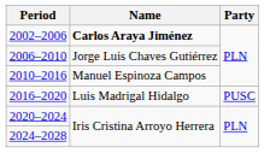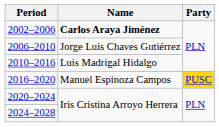 <table class="wikitable" style="margin:auto">
 <tr>
 <th>Period</th>
 <th>Name</th>
 <th>Party</th>
 </tr>
 <tr>
 <td><a href='#'>2002–2006</a></td>
 <td><strong>Carlos Araya Jiménez</strong></td>
 <td rowspan="3"> <a href='#'>PLN</a></td>
 </tr>
 <tr>
 <td><a href='#'>2006–2010</a></td>
 <td>Jorge Luis Chaves Gutiérrez</td>
 </tr>
 <tr>
 <td><a href='#'>2010–2016</a></td>
-<td>Manuel Espinoza Campos</td>
+<td>Luis Madrigal Hidalgo</td>
 </tr>
 <tr>
 <td><a href='#'>2016–2020</a></td>
-<td>Luis Madrigal Hidalgo</td>
-<td> <a href='#'>PUSC</a></td>
+<td>Manuel Espinoza Campos</td>
+<td style="background: gold;"> <a href='#'>PUSC</a></td>
 </tr>
 <tr>
 <td><a href='#'>2020–2024</a></td>
 <td rowspan="2">Iris Cristina Arroyo Herrera</td>
 <td rowspan="2"> <a href='#'>PLN</a></td>
 </tr>
 <tr>
 <td><a href='#'>2024–2028</a></td>
 </tr>
 </table>
